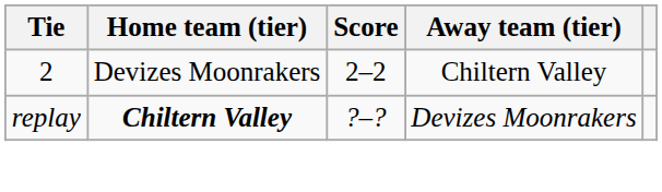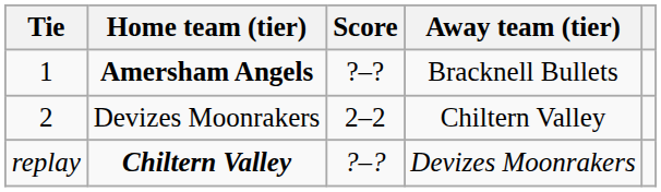 <table class="wikitable" style="text-align:center; font-size:85%">
 <tr>
 <th>Tie</th>
 <th>Home team (tier)</th>
 <th>Score</th>
 <th>Away team (tier)</th>
 <th></th>
+</tr>
+<tr>
+<td align="center">1</td>
+<td><strong>Amersham Angels</strong></td>
+<td align="center">?–?</td>
+<td>Bracknell Bullets</td>
+<td></td>
 </tr>
 <tr>
 <td align="center">2</td>
 <td>Devizes Moonrakers</td>
 <td align="center">2–2 </td>
 <td>Chiltern Valley</td>
 <td></td>
 </tr>
 <tr>
 <td><em>replay</em></td>
 <td><strong><em>Chiltern Valley</em></strong></td>
 <td align="center"><em>?–?</em></td>
 <td><em>Devizes Moonrakers</em></td>
 <td></td>
 </tr>
 </table>
